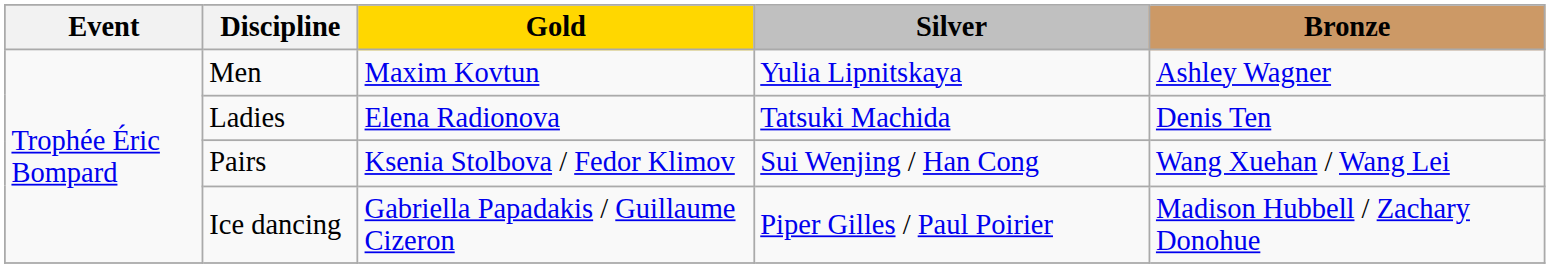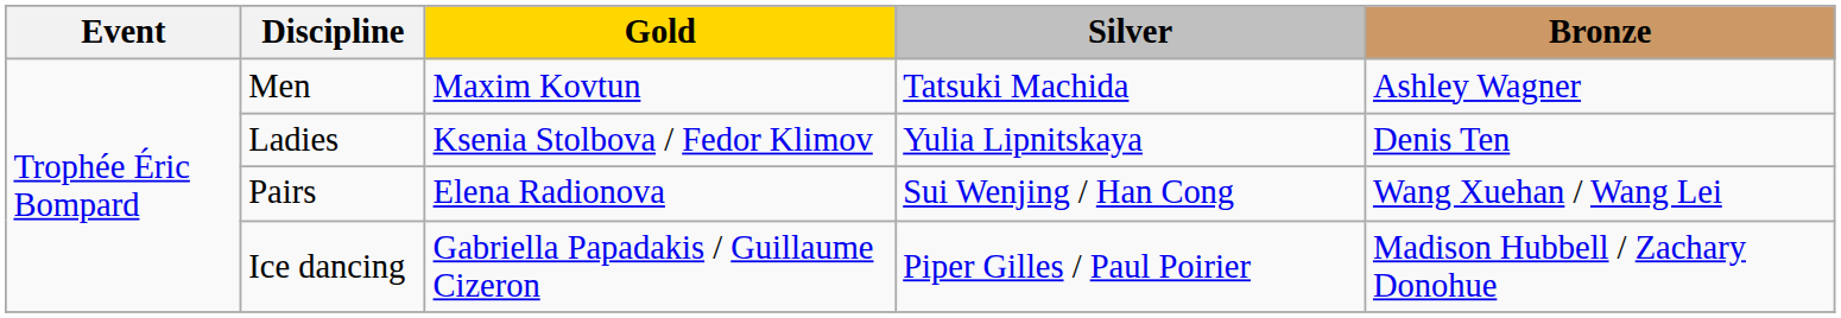 <table class="wikitable" style="width:98%;">
 <tr>
 <th style="width:10%;">Event</th>
 <th style="width:5%;">Discipline</th>
 <td style="text-align:center; width:20%; background:gold;"><strong>Gold</strong></td>
 <td style="text-align:center; width:20%; background:silver;"><strong>Silver</strong></td>
 <td style="text-align:center; width:20%; background:#c96;"><strong>Bronze</strong></td>
 </tr>
 <tr>
 <td rowspan=4><a href='#'>Trophée Éric Bompard</a></td>
 <td>Men</td>
 <td> <a href='#'>Maxim Kovtun</a></td>
-<td> <a href='#'>Yulia Lipnitskaya</a></td>
+<td> <a href='#'>Tatsuki Machida</a></td>
 <td> <a href='#'>Ashley Wagner</a></td>
 </tr>
 <tr>
 <td>Ladies</td>
-<td> <a href='#'>Elena Radionova</a></td>
-<td> <a href='#'>Tatsuki Machida</a></td>
+<td> <a href='#'>Ksenia Stolbova</a> / <a href='#'>Fedor Klimov</a></td>
+<td> <a href='#'>Yulia Lipnitskaya</a></td>
 <td> <a href='#'>Denis Ten</a></td>
 </tr>
 <tr>
 <td>Pairs</td>
-<td> <a href='#'>Ksenia Stolbova</a> / <a href='#'>Fedor Klimov</a></td>
+<td> <a href='#'>Elena Radionova</a></td>
 <td> <a href='#'>Sui Wenjing</a> / <a href='#'>Han Cong</a></td>
 <td> <a href='#'>Wang Xuehan</a> / <a href='#'>Wang Lei</a></td>
 </tr>
 <tr>
 <td>Ice dancing</td>
 <td> <a href='#'>Gabriella Papadakis</a> / <a href='#'>Guillaume Cizeron</a></td>
 <td> <a href='#'>Piper Gilles</a> / <a href='#'>Paul Poirier</a></td>
 <td> <a href='#'>Madison Hubbell</a> / <a href='#'>Zachary Donohue</a></td>
 </tr>
 </table>
